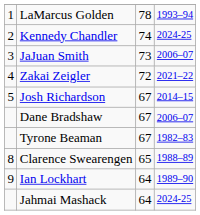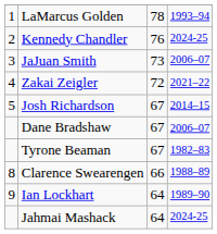 <table class="wikitable">
 <tr>
 </tr>
 <tr>
 <td>1</td>
 <td>LaMarcus Golden</td>
 <td>78</td>
 <td style="font-size:80%;"><a href='#'>1993–94</a></td>
 </tr>
 <tr>
 <td>2</td>
 <td><a href='#'>Kennedy Chandler</a></td>
-<td>74</td>
+<td>76</td>
 <td style="font-size:80%;"><a href='#'>2024-25</a></td>
 </tr>
 <tr>
 <td>3</td>
 <td><a href='#'>JaJuan Smith</a></td>
 <td>73</td>
 <td style="font-size:80%;"><a href='#'>2006–07</a></td>
 </tr>
 <tr>
 <td>4</td>
 <td><a href='#'>Zakai Zeigler</a></td>
 <td>72</td>
 <td style="font-size:80%;"><a href='#'>2021–22</a></td>
 </tr>
 <tr>
 <td>5</td>
 <td><a href='#'>Josh Richardson</a></td>
 <td>67</td>
 <td style="font-size:80%;"><a href='#'>2014–15</a></td>
 </tr>
 <tr>
 <td></td>
 <td>Dane Bradshaw</td>
 <td>67</td>
 <td style="font-size:80%;"><a href='#'>2006–07</a></td>
 </tr>
 <tr>
 <td></td>
 <td>Tyrone Beaman</td>
 <td>67</td>
 <td style="font-size:80%;"><a href='#'>1982–83</a></td>
 </tr>
 <tr>
 <td>8</td>
 <td>Clarence Swearengen</td>
-<td>65</td>
+<td>66</td>
 <td style="font-size:80%;"><a href='#'>1988–89</a></td>
 </tr>
 <tr>
 <td>9</td>
 <td><a href='#'>Ian Lockhart</a></td>
 <td>64</td>
 <td style="font-size:80%;"><a href='#'>1989–90</a></td>
 </tr>
 <tr>
 <td></td>
 <td>Jahmai Mashack</td>
 <td>64</td>
 <td style="font-size:80%;"><a href='#'>2024-25</a></td>
 </tr>
 </table>
